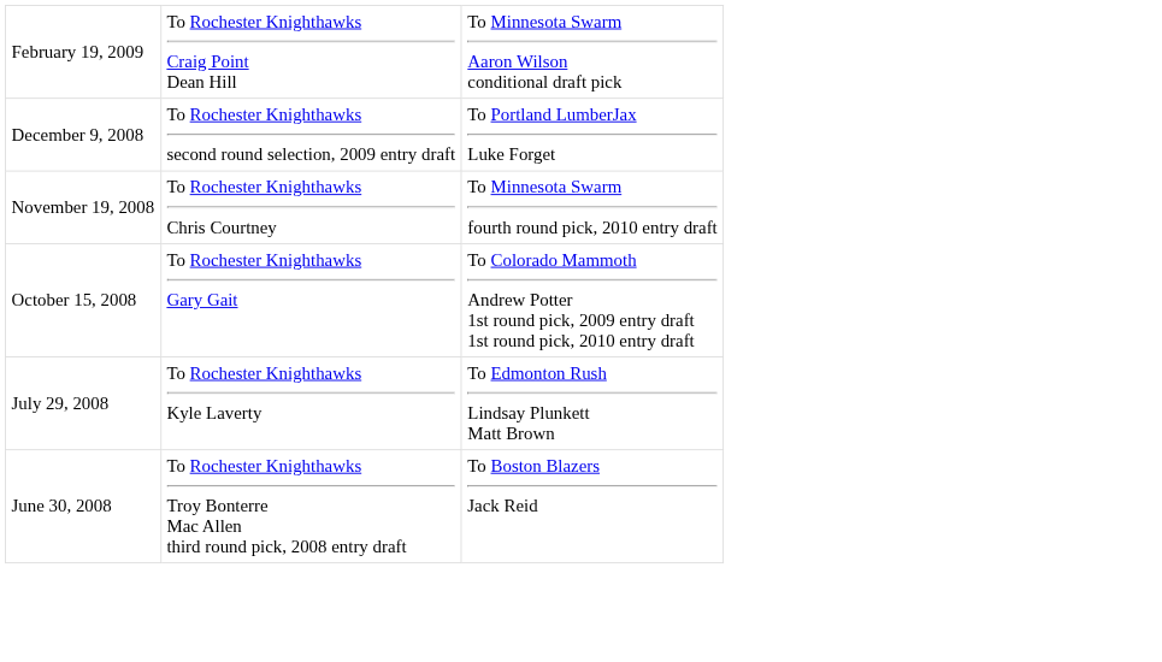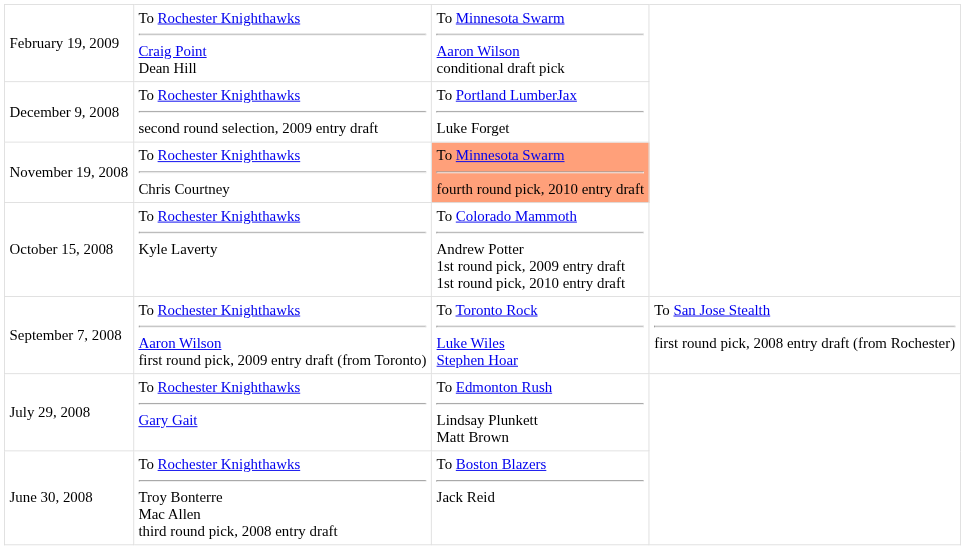 <table border=1 style="border-collapse:collapse" bordercolor="#DFDFDF"  cellpadding="5">
 <tr>
 <td>February 19, 2009</td>
 <td valign="top">To <a href='#'>Rochester Knighthawks</a><hr><a href='#'>Craig Point</a><br>Dean Hill</td>
 <td valign="top">To <a href='#'>Minnesota Swarm</a> <hr><a href='#'>Aaron Wilson</a><br>conditional draft pick</td>
 </tr>
 <tr>
 <td>December 9, 2008</td>
 <td valign="top">To <a href='#'>Rochester Knighthawks</a><hr>second round selection, 2009 entry draft</td>
 <td valign="top">To <a href='#'>Portland LumberJax</a><hr>Luke Forget</td>
 </tr>
 <tr>
 <td>November 19, 2008</td>
 <td valign="top">To <a href='#'>Rochester Knighthawks</a><hr>Chris Courtney</td>
-<td valign="top">To <a href='#'>Minnesota Swarm</a> <hr>fourth round pick, 2010 entry draft</td>
+<td valign="top" style="background: lightsalmon;">To <a href='#'>Minnesota Swarm</a> <hr>fourth round pick, 2010 entry draft</td>
 </tr>
 <tr>
 <td>October 15, 2008<br></td>
-<td valign="top">To <a href='#'>Rochester Knighthawks</a><hr><a href='#'>Gary Gait</a></td>
+<td valign="top">To <a href='#'>Rochester Knighthawks</a><hr>Kyle Laverty</td>
 <td valign="top">To <a href='#'>Colorado Mammoth</a><hr>Andrew Potter<br>1st round pick, 2009 entry draft<br>1st round pick, 2010 entry draft</td>
 </tr>
 <tr>
+<td>September 7, 2008<br></td>
+<td valign="top">To <a href='#'>Rochester Knighthawks</a><hr><a href='#'>Aaron Wilson</a><br>first round pick, 2009 entry draft (from Toronto)</td>
+<td valign="top">To <a href='#'>Toronto Rock</a> <hr><a href='#'>Luke Wiles</a><br><a href='#'>Stephen Hoar</a></td>
+<td valign="top">To <a href='#'>San Jose Stealth</a><hr>first round pick, 2008 entry draft (from Rochester)</td>
+</tr>
+<tr>
 <td>July 29, 2008</td>
-<td valign="top">To <a href='#'>Rochester Knighthawks</a><hr>Kyle Laverty</td>
+<td valign="top">To <a href='#'>Rochester Knighthawks</a><hr><a href='#'>Gary Gait</a></td>
 <td valign="top">To <a href='#'>Edmonton Rush</a> <hr>Lindsay Plunkett<br>Matt Brown</td>
 </tr>
 <tr>
 <td>June 30, 2008</td>
 <td valign="top">To <a href='#'>Rochester Knighthawks</a><hr>Troy Bonterre<br>Mac Allen<br>third round pick, 2008 entry draft</td>
 <td valign="top">To <a href='#'>Boston Blazers</a> <hr>Jack Reid</td>
 </tr>
 </table>
